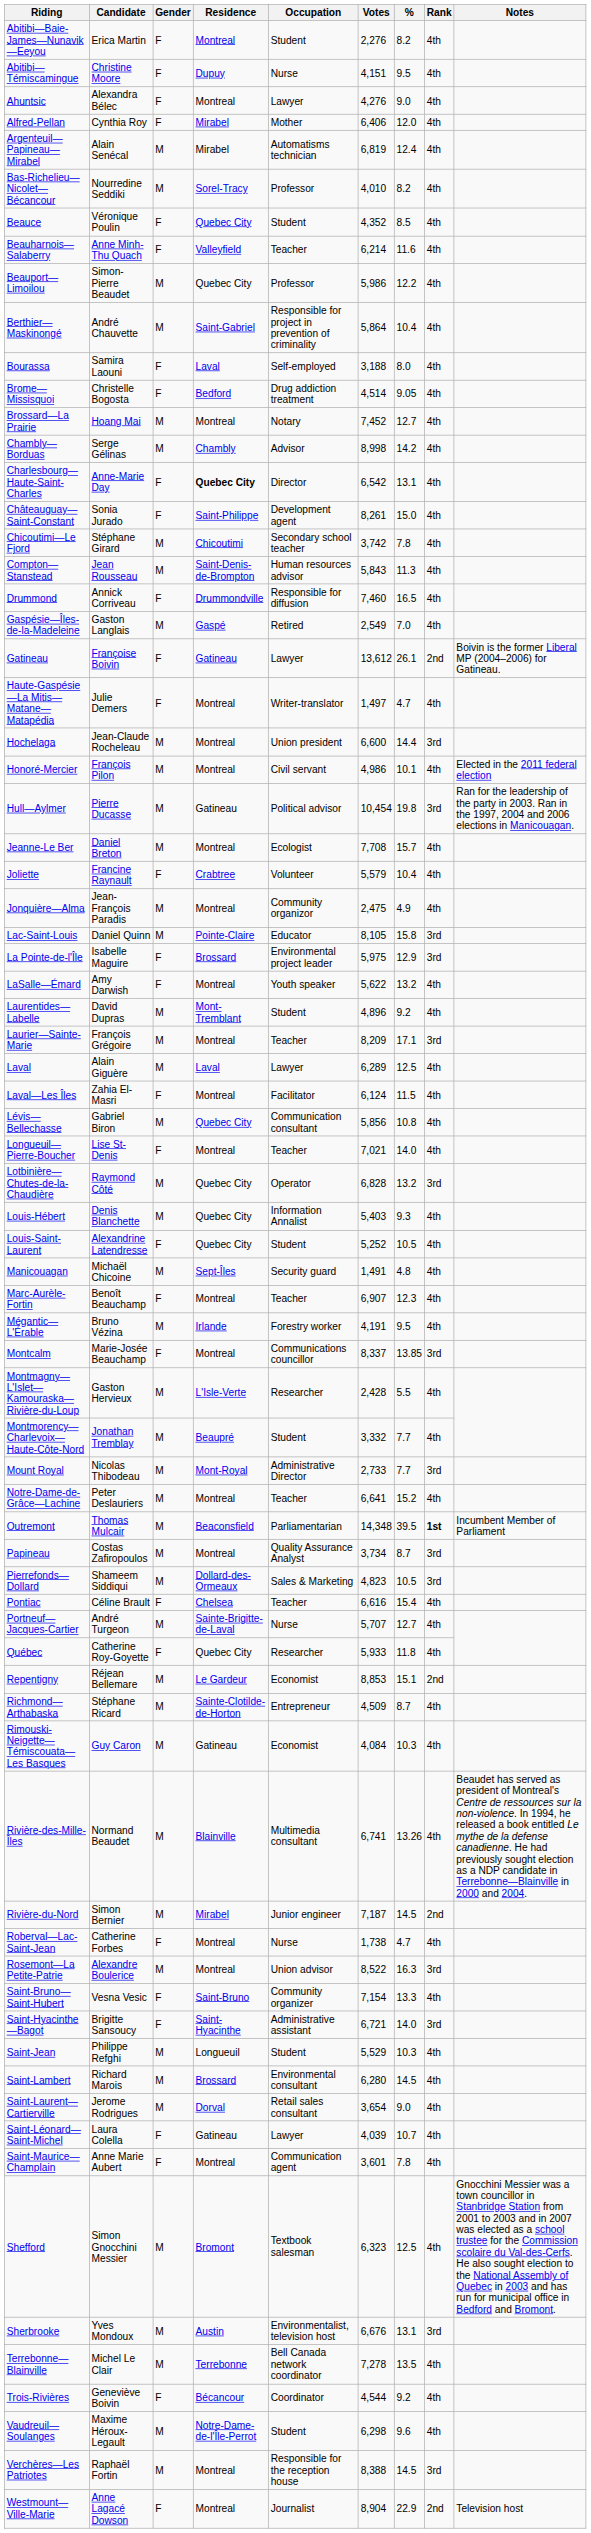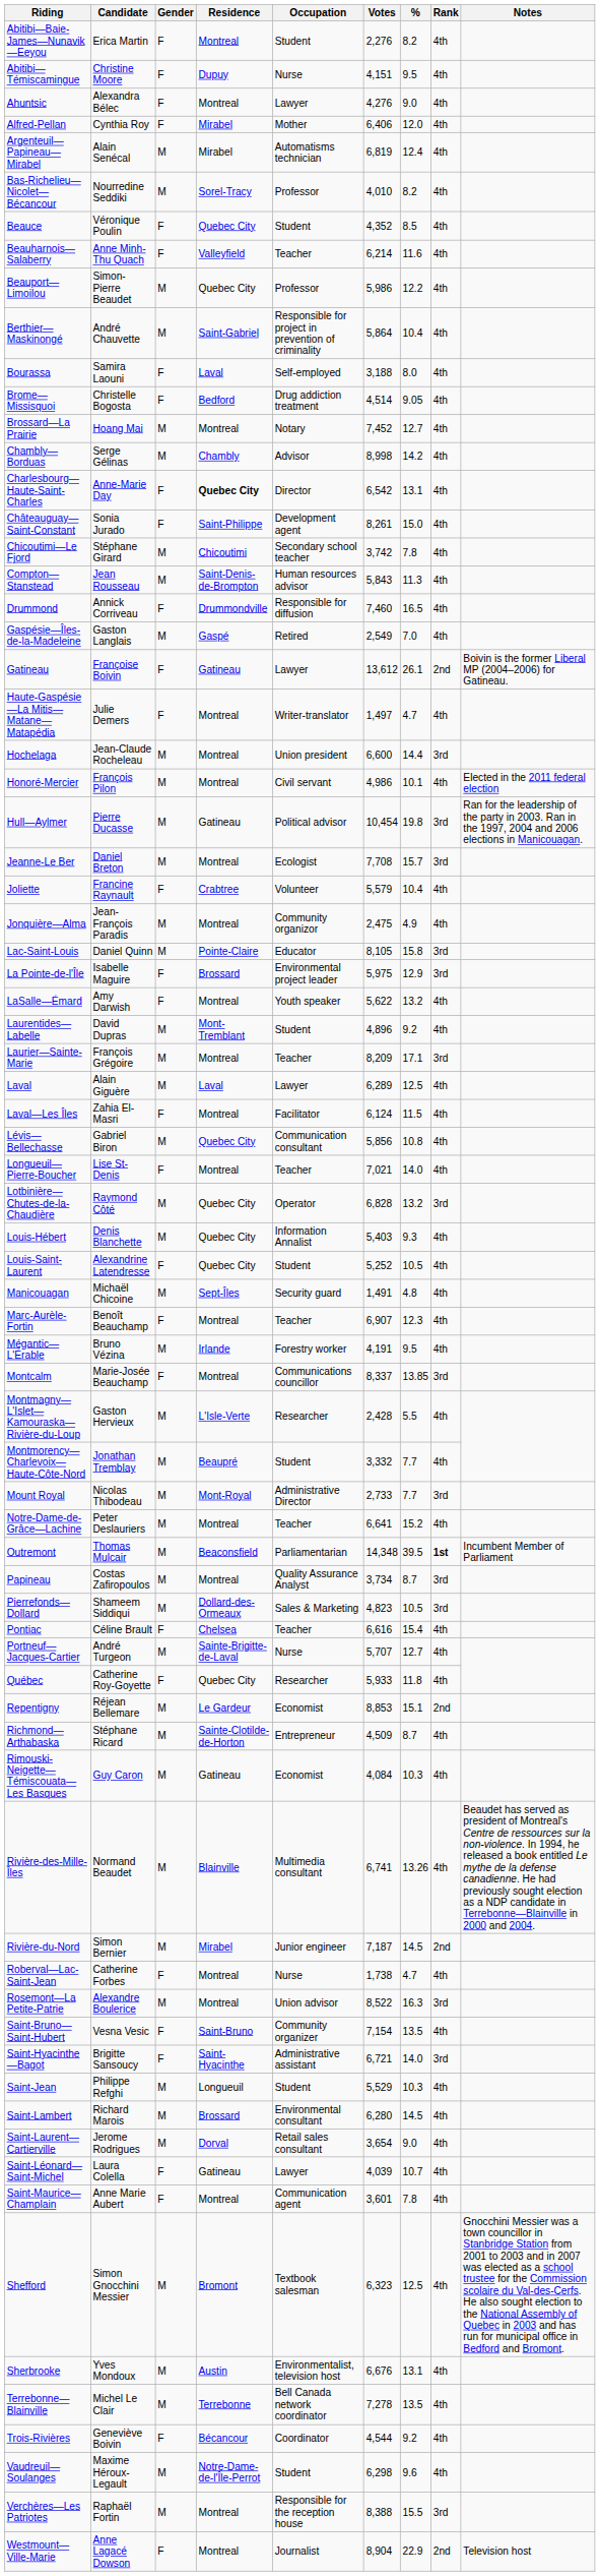 <table class="wikitable sortable" style="text-align:left; font-size:95%">
 <tr>
 <th>Riding</th>
 <th>Candidate</th>
 <th>Gender</th>
 <th>Residence</th>
 <th>Occupation</th>
 <th>Votes</th>
 <th>%</th>
 <th>Rank</th>
 <th>Notes</th>
 </tr>
 <tr>
 <td><a href='#'>Abitibi—Baie-James—Nunavik—Eeyou</a></td>
 <td>Erica Martin</td>
 <td>F</td>
 <td><a href='#'>Montreal</a></td>
 <td>Student</td>
 <td>2,276</td>
 <td>8.2</td>
 <td>4th</td>
 <td></td>
 </tr>
 <tr>
 <td><a href='#'>Abitibi—Témiscamingue</a></td>
 <td><a href='#'>Christine Moore</a></td>
 <td>F</td>
 <td><a href='#'>Dupuy</a></td>
 <td>Nurse</td>
 <td>4,151</td>
 <td>9.5</td>
 <td>4th</td>
 <td></td>
 </tr>
 <tr>
 <td><a href='#'>Ahuntsic</a></td>
 <td>Alexandra Bélec</td>
 <td>F</td>
 <td>Montreal</td>
 <td>Lawyer</td>
 <td>4,276</td>
 <td>9.0</td>
 <td>4th</td>
 <td></td>
 </tr>
 <tr>
 <td><a href='#'>Alfred-Pellan</a></td>
 <td>Cynthia Roy</td>
 <td>F</td>
 <td><a href='#'>Mirabel</a></td>
 <td>Mother</td>
 <td>6,406</td>
 <td>12.0</td>
 <td>4th</td>
 <td></td>
 </tr>
 <tr>
 <td><a href='#'>Argenteuil—Papineau—Mirabel</a></td>
 <td>Alain Senécal</td>
 <td>M</td>
 <td>Mirabel</td>
 <td>Automatisms technician</td>
 <td>6,819</td>
 <td>12.4</td>
 <td>4th</td>
 <td></td>
 </tr>
 <tr>
 <td><a href='#'>Bas-Richelieu—Nicolet—Bécancour</a></td>
 <td>Nourredine Seddiki</td>
 <td>M</td>
 <td><a href='#'>Sorel-Tracy</a></td>
 <td>Professor</td>
 <td>4,010</td>
 <td>8.2</td>
 <td>4th</td>
 <td></td>
 </tr>
 <tr>
 <td><a href='#'>Beauce</a></td>
 <td>Véronique Poulin</td>
 <td>F</td>
 <td><a href='#'>Quebec City</a></td>
 <td>Student</td>
 <td>4,352</td>
 <td>8.5</td>
 <td>4th</td>
 <td></td>
 </tr>
 <tr>
 <td><a href='#'>Beauharnois—Salaberry</a></td>
 <td><a href='#'>Anne Minh-Thu Quach</a></td>
 <td>F</td>
 <td><a href='#'>Valleyfield</a></td>
 <td>Teacher</td>
 <td>6,214</td>
 <td>11.6</td>
 <td>4th</td>
 <td></td>
 </tr>
 <tr>
 <td><a href='#'>Beauport—Limoilou</a></td>
 <td>Simon-Pierre Beaudet</td>
 <td>M</td>
 <td>Quebec City</td>
 <td>Professor</td>
 <td>5,986</td>
 <td>12.2</td>
 <td>4th</td>
 <td></td>
 </tr>
 <tr>
 <td><a href='#'>Berthier—Maskinongé</a></td>
 <td>André Chauvette</td>
 <td>M</td>
 <td><a href='#'>Saint-Gabriel</a></td>
 <td>Responsible for project in prevention of criminality</td>
 <td>5,864</td>
 <td>10.4</td>
 <td>4th</td>
 <td></td>
 </tr>
 <tr>
 <td><a href='#'>Bourassa</a></td>
 <td>Samira Laouni</td>
 <td>F</td>
 <td><a href='#'>Laval</a></td>
 <td>Self-employed</td>
 <td>3,188</td>
 <td>8.0</td>
 <td>4th</td>
 <td></td>
 </tr>
 <tr>
 <td><a href='#'>Brome—Missisquoi</a></td>
 <td>Christelle Bogosta</td>
 <td>F</td>
 <td><a href='#'>Bedford</a></td>
 <td>Drug addiction treatment</td>
 <td>4,514</td>
 <td>9.05</td>
 <td>4th</td>
 <td></td>
 </tr>
 <tr>
 <td><a href='#'>Brossard—La Prairie</a></td>
 <td><a href='#'>Hoang Mai</a></td>
 <td>M</td>
 <td>Montreal</td>
 <td>Notary</td>
 <td>7,452</td>
 <td>12.7</td>
 <td>4th</td>
 <td></td>
 </tr>
 <tr>
 <td><a href='#'>Chambly—Borduas</a></td>
 <td>Serge Gélinas</td>
 <td>M</td>
 <td><a href='#'>Chambly</a></td>
 <td>Advisor</td>
 <td>8,998</td>
 <td>14.2</td>
 <td>4th</td>
 <td></td>
 </tr>
 <tr>
 <td><a href='#'>Charlesbourg—Haute-Saint-Charles</a></td>
 <td><a href='#'>Anne-Marie Day</a></td>
 <td>F</td>
 <td><strong>Quebec City</strong></td>
 <td>Director</td>
 <td>6,542</td>
 <td>13.1</td>
 <td>4th</td>
 <td></td>
 </tr>
 <tr>
 <td><a href='#'>Châteauguay—Saint-Constant</a></td>
 <td>Sonia Jurado</td>
 <td>F</td>
 <td><a href='#'>Saint-Philippe</a></td>
 <td>Development agent</td>
 <td>8,261</td>
 <td>15.0</td>
 <td>4th</td>
 <td></td>
 </tr>
 <tr>
 <td><a href='#'>Chicoutimi—Le Fjord</a></td>
 <td>Stéphane Girard</td>
 <td>M</td>
 <td><a href='#'>Chicoutimi</a></td>
 <td>Secondary school teacher</td>
 <td>3,742</td>
 <td>7.8</td>
 <td>4th</td>
 <td></td>
 </tr>
 <tr>
 <td><a href='#'>Compton—Stanstead</a></td>
 <td><a href='#'>Jean Rousseau</a></td>
 <td>M</td>
 <td><a href='#'>Saint-Denis-de-Brompton</a></td>
 <td>Human resources advisor</td>
 <td>5,843</td>
 <td>11.3</td>
 <td>4th</td>
 <td></td>
 </tr>
 <tr>
 <td><a href='#'>Drummond</a></td>
 <td>Annick Corriveau</td>
 <td>F</td>
 <td><a href='#'>Drummondville</a></td>
 <td>Responsible for diffusion</td>
 <td>7,460</td>
 <td>16.5</td>
 <td>4th</td>
 <td></td>
 </tr>
 <tr>
 <td><a href='#'>Gaspésie—Îles-de-la-Madeleine</a></td>
 <td>Gaston Langlais</td>
 <td>M</td>
 <td><a href='#'>Gaspé</a></td>
 <td>Retired</td>
 <td>2,549</td>
 <td>7.0</td>
 <td>4th</td>
 <td></td>
 </tr>
 <tr>
 <td><a href='#'>Gatineau</a></td>
 <td><a href='#'>Françoise Boivin</a></td>
 <td>F</td>
 <td><a href='#'>Gatineau</a></td>
 <td>Lawyer</td>
 <td>13,612</td>
 <td>26.1</td>
 <td>2nd</td>
 <td>Boivin is the former <a href='#'>Liberal</a> MP (2004–2006) for Gatineau.</td>
 </tr>
 <tr>
 <td><a href='#'>Haute-Gaspésie—La Mitis—Matane—Matapédia</a></td>
 <td>Julie Demers</td>
 <td>F</td>
 <td>Montreal</td>
 <td>Writer-translator</td>
 <td>1,497</td>
 <td>4.7</td>
 <td>4th</td>
 <td></td>
 </tr>
 <tr>
 <td><a href='#'>Hochelaga</a></td>
 <td>Jean-Claude Rocheleau</td>
 <td>M</td>
 <td>Montreal</td>
 <td>Union president</td>
 <td>6,600</td>
 <td>14.4</td>
 <td>3rd</td>
 <td></td>
 </tr>
 <tr>
 <td><a href='#'>Honoré-Mercier</a></td>
 <td><a href='#'>François Pilon</a></td>
 <td>M</td>
 <td>Montreal</td>
 <td>Civil servant</td>
 <td>4,986</td>
 <td>10.1</td>
 <td>4th</td>
 <td>Elected in the <a href='#'>2011 federal election</a></td>
 </tr>
 <tr>
 <td><a href='#'>Hull—Aylmer</a></td>
 <td><a href='#'>Pierre Ducasse</a></td>
 <td>M</td>
 <td>Gatineau</td>
 <td>Political advisor</td>
 <td>10,454</td>
 <td>19.8</td>
 <td>3rd</td>
 <td>Ran for the leadership of the party in 2003. Ran in the 1997, 2004 and 2006 elections in <a href='#'>Manicouagan</a>.</td>
 </tr>
 <tr>
 <td><a href='#'>Jeanne-Le Ber</a></td>
 <td><a href='#'>Daniel Breton</a></td>
 <td>M</td>
 <td>Montreal</td>
 <td>Ecologist</td>
 <td>7,708</td>
 <td>15.7</td>
-<td>4th</td>
+<td>3rd</td>
 <td></td>
 </tr>
 <tr>
 <td><a href='#'>Joliette</a></td>
 <td><a href='#'>Francine Raynault</a></td>
 <td>F</td>
 <td><a href='#'>Crabtree</a></td>
 <td>Volunteer</td>
 <td>5,579</td>
 <td>10.4</td>
 <td>4th</td>
 <td></td>
 </tr>
 <tr>
 <td><a href='#'>Jonquière—Alma</a></td>
 <td>Jean-François Paradis</td>
 <td>M</td>
 <td>Montreal</td>
 <td>Community organizor</td>
 <td>2,475</td>
 <td>4.9</td>
 <td>4th</td>
 <td></td>
 </tr>
 <tr>
 <td><a href='#'>Lac-Saint-Louis</a></td>
 <td>Daniel Quinn</td>
 <td>M</td>
 <td><a href='#'>Pointe-Claire</a></td>
 <td>Educator</td>
 <td>8,105</td>
 <td>15.8</td>
 <td>3rd</td>
 <td></td>
 </tr>
 <tr>
 <td><a href='#'>La Pointe-de-l'Île</a></td>
 <td>Isabelle Maguire</td>
 <td>F</td>
 <td><a href='#'>Brossard</a></td>
 <td>Environmental project leader</td>
 <td>5,975</td>
 <td>12.9</td>
 <td>3rd</td>
 <td></td>
 </tr>
 <tr>
 <td><a href='#'>LaSalle—Émard</a></td>
 <td>Amy Darwish</td>
 <td>F</td>
 <td>Montreal</td>
 <td>Youth speaker</td>
 <td>5,622</td>
 <td>13.2</td>
 <td>4th</td>
 <td></td>
 </tr>
 <tr>
 <td><a href='#'>Laurentides—Labelle</a></td>
 <td>David Dupras</td>
 <td>M</td>
 <td><a href='#'>Mont-Tremblant</a></td>
 <td>Student</td>
 <td>4,896</td>
 <td>9.2</td>
 <td>4th</td>
 <td></td>
 </tr>
 <tr>
 <td><a href='#'>Laurier—Sainte-Marie</a></td>
 <td>François Grégoire</td>
 <td>M</td>
 <td>Montreal</td>
 <td>Teacher</td>
 <td>8,209</td>
 <td>17.1</td>
 <td>3rd</td>
 <td></td>
 </tr>
 <tr>
 <td><a href='#'>Laval</a></td>
 <td>Alain Giguère</td>
 <td>M</td>
 <td><a href='#'>Laval</a></td>
 <td>Lawyer</td>
 <td>6,289</td>
 <td>12.5</td>
 <td>4th</td>
 <td></td>
 </tr>
 <tr>
 <td><a href='#'>Laval—Les Îles</a></td>
 <td>Zahia El-Masri</td>
 <td>F</td>
 <td>Montreal</td>
 <td>Facilitator</td>
 <td>6,124</td>
 <td>11.5</td>
 <td>4th</td>
 <td></td>
 </tr>
 <tr>
 <td><a href='#'>Lévis—Bellechasse</a></td>
 <td>Gabriel Biron</td>
 <td>M</td>
 <td><a href='#'>Quebec City</a></td>
 <td>Communication consultant</td>
 <td>5,856</td>
 <td>10.8</td>
 <td>4th</td>
 <td></td>
 </tr>
 <tr>
 <td><a href='#'>Longueuil—Pierre-Boucher</a></td>
 <td><a href='#'>Lise St-Denis</a></td>
 <td>F</td>
 <td>Montreal</td>
 <td>Teacher</td>
 <td>7,021</td>
 <td>14.0</td>
 <td>4th</td>
 <td></td>
 </tr>
 <tr>
 <td><a href='#'>Lotbinière—Chutes-de-la-Chaudière</a></td>
 <td><a href='#'>Raymond Côté</a></td>
 <td>M</td>
 <td>Quebec City</td>
 <td>Operator</td>
 <td>6,828</td>
 <td>13.2</td>
 <td>3rd</td>
 <td></td>
 </tr>
 <tr>
 <td><a href='#'>Louis-Hébert</a></td>
 <td><a href='#'>Denis Blanchette</a></td>
 <td>M</td>
 <td>Quebec City</td>
 <td>Information Annalist</td>
 <td>5,403</td>
 <td>9.3</td>
 <td>4th</td>
 <td></td>
 </tr>
 <tr>
 <td><a href='#'>Louis-Saint-Laurent</a></td>
 <td><a href='#'>Alexandrine Latendresse</a></td>
 <td>F</td>
 <td>Quebec City</td>
 <td>Student</td>
 <td>5,252</td>
 <td>10.5</td>
 <td>4th</td>
 <td></td>
 </tr>
 <tr>
 <td><a href='#'>Manicouagan</a></td>
 <td>Michaël Chicoine</td>
 <td>M</td>
 <td><a href='#'>Sept-Îles</a></td>
 <td>Security guard</td>
 <td>1,491</td>
 <td>4.8</td>
 <td>4th</td>
 <td></td>
 </tr>
 <tr>
 <td><a href='#'>Marc-Aurèle-Fortin</a></td>
 <td>Benoît Beauchamp</td>
 <td>F</td>
 <td>Montreal</td>
 <td>Teacher</td>
 <td>6,907</td>
 <td>12.3</td>
 <td>4th</td>
 <td></td>
 </tr>
 <tr>
 <td><a href='#'>Mégantic—L'Érable</a></td>
 <td>Bruno Vézina</td>
 <td>M</td>
 <td><a href='#'>Irlande</a></td>
 <td>Forestry worker</td>
 <td>4,191</td>
 <td>9.5</td>
 <td>4th</td>
 </tr>
 <tr>
 <td><a href='#'>Montcalm</a></td>
 <td>Marie-Josée Beauchamp</td>
 <td>F</td>
 <td>Montreal</td>
 <td>Communications councillor</td>
 <td>8,337</td>
 <td>13.85</td>
 <td>3rd</td>
 <td></td>
 </tr>
 <tr>
 <td><a href='#'>Montmagny—L'Islet—Kamouraska—Rivière-du-Loup</a></td>
 <td>Gaston Hervieux</td>
 <td>M</td>
 <td><a href='#'>L'Isle-Verte</a></td>
 <td>Researcher</td>
 <td>2,428</td>
 <td>5.5</td>
 <td>4th</td>
 </tr>
 <tr>
 <td><a href='#'>Montmorency—Charlevoix—Haute-Côte-Nord</a></td>
 <td><a href='#'>Jonathan Tremblay</a></td>
 <td>M</td>
 <td><a href='#'>Beaupré</a></td>
 <td>Student</td>
 <td>3,332</td>
 <td>7.7</td>
 <td>4th</td>
 </tr>
 <tr>
 <td><a href='#'>Mount Royal</a></td>
 <td>Nicolas Thibodeau</td>
 <td>M</td>
 <td><a href='#'>Mont-Royal</a></td>
 <td>Administrative Director</td>
 <td>2,733</td>
 <td>7.7</td>
 <td>3rd</td>
 <td></td>
 </tr>
 <tr>
 <td><a href='#'>Notre-Dame-de-Grâce—Lachine</a></td>
 <td>Peter Deslauriers</td>
 <td>M</td>
 <td>Montreal</td>
 <td>Teacher</td>
 <td>6,641</td>
 <td>15.2</td>
 <td>4th</td>
 <td></td>
 </tr>
 <tr>
 <td><a href='#'>Outremont</a></td>
 <td><a href='#'>Thomas Mulcair</a></td>
 <td>M</td>
 <td><a href='#'>Beaconsfield</a></td>
 <td>Parliamentarian</td>
 <td>14,348</td>
 <td>39.5</td>
 <td><strong>1st</strong></td>
 <td>Incumbent Member of Parliament</td>
 </tr>
 <tr>
 <td><a href='#'>Papineau</a></td>
 <td>Costas Zafiropoulos</td>
 <td>M</td>
 <td>Montreal</td>
 <td>Quality Assurance Analyst</td>
 <td>3,734</td>
 <td>8.7</td>
 <td>3rd</td>
 <td></td>
 </tr>
 <tr>
 <td><a href='#'>Pierrefonds—Dollard</a></td>
 <td>Shameem Siddiqui</td>
 <td>M</td>
 <td><a href='#'>Dollard-des-Ormeaux</a></td>
 <td>Sales & Marketing</td>
 <td>4,823</td>
 <td>10.5</td>
 <td>3rd</td>
 <td></td>
 </tr>
 <tr>
 <td><a href='#'>Pontiac</a></td>
 <td>Céline Brault</td>
 <td>F</td>
 <td><a href='#'>Chelsea</a></td>
 <td>Teacher</td>
 <td>6,616</td>
 <td>15.4</td>
 <td>4th</td>
 <td></td>
 </tr>
 <tr>
 <td><a href='#'>Portneuf—Jacques-Cartier</a></td>
 <td>André Turgeon</td>
 <td>M</td>
 <td><a href='#'>Sainte-Brigitte-de-Laval</a></td>
 <td>Nurse</td>
 <td>5,707</td>
 <td>12.7</td>
 <td>4th</td>
 </tr>
 <tr>
 <td><a href='#'>Québec</a></td>
 <td>Catherine Roy-Goyette</td>
 <td>F</td>
 <td>Quebec City</td>
 <td>Researcher</td>
 <td>5,933</td>
 <td>11.8</td>
 <td>4th</td>
 </tr>
 <tr>
 <td><a href='#'>Repentigny</a></td>
 <td>Réjean Bellemare</td>
 <td>M</td>
 <td><a href='#'>Le Gardeur</a></td>
 <td>Economist</td>
 <td>8,853</td>
 <td>15.1</td>
 <td>2nd</td>
 <td></td>
 </tr>
 <tr>
 <td><a href='#'>Richmond—Arthabaska</a></td>
 <td>Stéphane Ricard</td>
 <td>M</td>
 <td><a href='#'>Sainte-Clotilde-de-Horton</a></td>
 <td>Entrepreneur</td>
 <td>4,509</td>
 <td>8.7</td>
 <td>4th</td>
 </tr>
 <tr>
 <td><a href='#'>Rimouski-Neigette—Témiscouata—Les Basques</a></td>
 <td><a href='#'>Guy Caron</a></td>
 <td>M</td>
 <td>Gatineau</td>
 <td>Economist</td>
 <td>4,084</td>
 <td>10.3</td>
 <td>4th</td>
 <td></td>
 </tr>
 <tr>
 <td><a href='#'>Rivière-des-Mille-Îles</a></td>
 <td>Normand Beaudet</td>
 <td>M</td>
 <td><a href='#'>Blainville</a></td>
 <td>Multimedia consultant</td>
 <td>6,741</td>
 <td>13.26</td>
 <td>4th</td>
 <td>Beaudet has served as president of Montreal's <em>Centre de ressources sur la non-violence</em>. In 1994, he released a book entitled <em>Le mythe de la defense canadienne</em>. He had previously sought election as a NDP candidate in <a href='#'>Terrebonne—Blainville</a> in <a href='#'>2000</a> and <a href='#'>2004</a>.</td>
 </tr>
 <tr>
 <td><a href='#'>Rivière-du-Nord</a></td>
 <td>Simon Bernier</td>
 <td>M</td>
 <td><a href='#'>Mirabel</a></td>
 <td>Junior engineer</td>
 <td>7,187</td>
 <td>14.5</td>
 <td>2nd</td>
 <td></td>
 </tr>
 <tr>
 <td><a href='#'>Roberval—Lac-Saint-Jean</a></td>
 <td>Catherine Forbes</td>
 <td>F</td>
 <td>Montreal</td>
 <td>Nurse</td>
 <td>1,738</td>
 <td>4.7</td>
 <td>4th</td>
 <td></td>
 </tr>
 <tr>
 <td><a href='#'>Rosemont—La Petite-Patrie</a></td>
 <td><a href='#'>Alexandre Boulerice</a></td>
 <td>M</td>
 <td>Montreal</td>
 <td>Union advisor</td>
 <td>8,522</td>
 <td>16.3</td>
 <td>3rd</td>
 <td></td>
 </tr>
 <tr>
 <td><a href='#'>Saint-Bruno—Saint-Hubert</a></td>
 <td>Vesna Vesic</td>
 <td>F</td>
 <td><a href='#'>Saint-Bruno</a></td>
 <td>Community organizer</td>
 <td>7,154</td>
-<td>13.3</td>
+<td>13.5</td>
 <td>4th</td>
 <td></td>
 </tr>
 <tr>
 <td><a href='#'>Saint-Hyacinthe—Bagot</a></td>
 <td>Brigitte Sansoucy</td>
 <td>F</td>
 <td><a href='#'>Saint-Hyacinthe</a></td>
 <td>Administrative assistant</td>
 <td>6,721</td>
 <td>14.0</td>
 <td>3rd</td>
 <td></td>
 </tr>
 <tr>
 <td><a href='#'>Saint-Jean</a></td>
 <td>Philippe Refghi</td>
 <td>M</td>
 <td>Longueuil</td>
 <td>Student</td>
 <td>5,529</td>
 <td>10.3</td>
 <td>4th</td>
 <td></td>
 </tr>
 <tr>
 <td><a href='#'>Saint-Lambert</a></td>
 <td>Richard Marois</td>
 <td>M</td>
 <td><a href='#'>Brossard</a></td>
 <td>Environmental consultant</td>
 <td>6,280</td>
 <td>14.5</td>
 <td>4th</td>
 <td></td>
 </tr>
 <tr>
 <td><a href='#'>Saint-Laurent—Cartierville</a></td>
 <td>Jerome Rodrigues</td>
 <td>M</td>
 <td><a href='#'>Dorval</a></td>
 <td>Retail sales consultant</td>
 <td>3,654</td>
 <td>9.0</td>
 <td>4th</td>
 </tr>
 <tr>
 <td><a href='#'>Saint-Léonard—Saint-Michel</a></td>
 <td>Laura Colella</td>
 <td>F</td>
 <td>Gatineau</td>
 <td>Lawyer</td>
 <td>4,039</td>
 <td>10.7</td>
 <td>4th</td>
 <td></td>
 </tr>
 <tr>
 <td><a href='#'>Saint-Maurice—Champlain</a></td>
 <td>Anne Marie Aubert</td>
 <td>F</td>
 <td>Montreal</td>
 <td>Communication agent</td>
 <td>3,601</td>
 <td>7.8</td>
 <td>4th</td>
 <td></td>
 </tr>
 <tr>
 <td><a href='#'>Shefford</a></td>
 <td>Simon Gnocchini Messier</td>
 <td>M</td>
 <td><a href='#'>Bromont</a></td>
 <td>Textbook salesman</td>
 <td>6,323</td>
 <td>12.5</td>
 <td>4th</td>
 <td>Gnocchini Messier was a town councillor in <a href='#'>Stanbridge Station</a> from 2001 to 2003 and in 2007 was elected as a <a href='#'>school trustee</a> for the <a href='#'>Commission scolaire du Val-des-Cerfs</a>. He also sought election to the <a href='#'>National Assembly of Quebec</a> in <a href='#'>2003</a> and has run for municipal office in <a href='#'>Bedford</a> and <a href='#'>Bromont</a>.</td>
 </tr>
 <tr>
 <td><a href='#'>Sherbrooke</a></td>
 <td>Yves Mondoux</td>
 <td>M</td>
 <td><a href='#'>Austin</a></td>
 <td>Environmentalist, television host</td>
 <td>6,676</td>
 <td>13.1</td>
-<td>3rd</td>
+<td>4th</td>
 <td></td>
 </tr>
 <tr>
 <td><a href='#'>Terrebonne—Blainville</a></td>
 <td>Michel Le Clair</td>
 <td>M</td>
 <td><a href='#'>Terrebonne</a></td>
 <td>Bell Canada network coordinator</td>
 <td>7,278</td>
 <td>13.5</td>
 <td>4th</td>
 </tr>
 <tr>
 <td><a href='#'>Trois-Rivières</a></td>
 <td>Geneviève Boivin</td>
 <td>F</td>
 <td><a href='#'>Bécancour</a></td>
 <td>Coordinator</td>
 <td>4,544</td>
 <td>9.2</td>
 <td>4th</td>
 <td></td>
 </tr>
 <tr>
 <td><a href='#'>Vaudreuil—Soulanges</a></td>
 <td>Maxime Héroux-Legault</td>
 <td>M</td>
 <td><a href='#'>Notre-Dame-de-l'Île-Perrot</a></td>
 <td>Student</td>
 <td>6,298</td>
 <td>9.6</td>
 <td>4th</td>
 <td></td>
 </tr>
 <tr>
 <td><a href='#'>Verchères—Les Patriotes</a></td>
 <td>Raphaël Fortin</td>
 <td>M</td>
 <td>Montreal</td>
 <td>Responsible for the reception house</td>
 <td>8,388</td>
-<td>14.5</td>
+<td>15.5</td>
 <td>3rd</td>
 <td></td>
 </tr>
 <tr>
 <td><a href='#'>Westmount—Ville-Marie</a></td>
 <td><a href='#'>Anne Lagacé Dowson</a></td>
 <td>F</td>
 <td>Montreal</td>
 <td>Journalist</td>
 <td>8,904</td>
 <td>22.9</td>
 <td>2nd</td>
 <td>Television host</td>
 </tr>
 </table>
